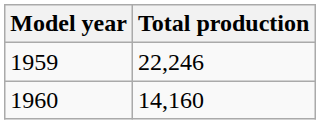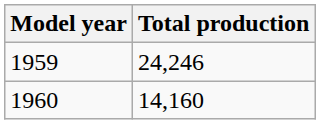 <table class="wikitable">
 <tr>
 <th>Model year</th>
 <th>Total production</th>
 </tr>
 <tr>
 <td>1959</td>
-<td>22,246</td>
+<td>24,246</td>
 </tr>
 <tr>
 <td>1960</td>
 <td>14,160</td>
 </tr>
 </table>
